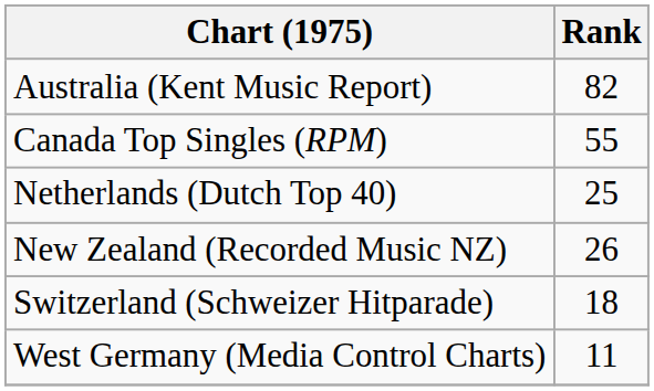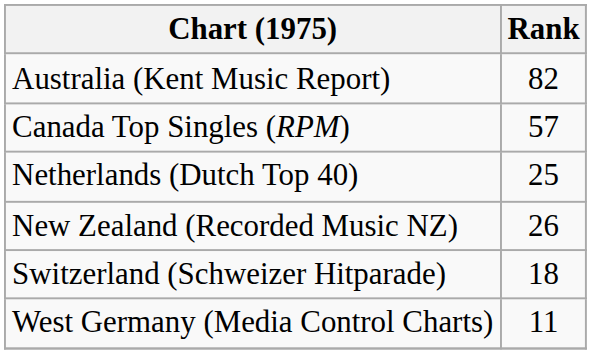 <table class="wikitable sortable">
 <tr>
 <th align="left">Chart (1975)</th>
 <th style="text-align:center;">Rank</th>
 </tr>
 <tr>
 <td>Australia (Kent Music Report)</td>
 <td style="text-align:center;">82</td>
 </tr>
 <tr>
 <td>Canada Top Singles (<em>RPM</em>)</td>
-<td style="text-align:center;">55</td>
+<td style="text-align:center;">57</td>
 </tr>
 <tr>
 <td>Netherlands (Dutch Top 40)</td>
 <td style="text-align:center;">25</td>
 </tr>
 <tr>
 <td>New Zealand (Recorded Music NZ)</td>
 <td style="text-align:center;">26</td>
 </tr>
 <tr>
 <td>Switzerland (Schweizer Hitparade)</td>
 <td style="text-align:center;">18</td>
 </tr>
 <tr>
 <td>West Germany (Media Control Charts)</td>
 <td style="text-align:center;">11</td>
 </tr>
 <tr>
 </tr>
 </table>
